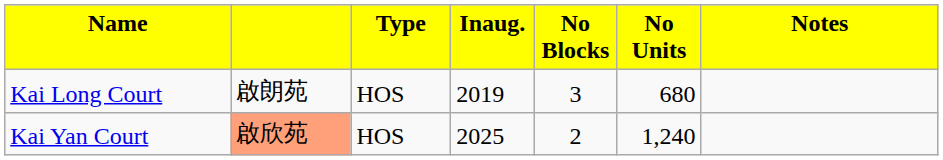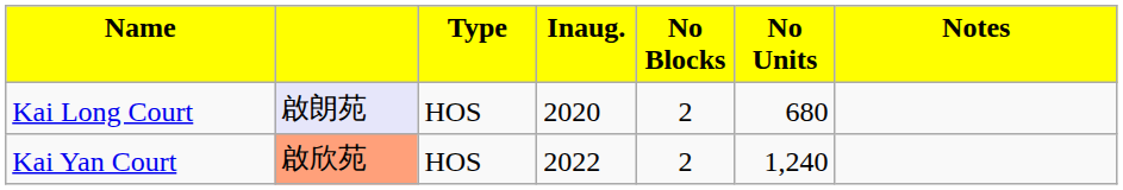 <table class="wikitable">
 <tr style="font-weight:bold;background-color:yellow" align="center">
 <td width="143.25" Height="12.75" valign="top">Name</td>
 <td width="72.75" valign="top"></td>
 <td width="59.25" valign="top">Type</td>
 <td width="48" valign="top">Inaug.</td>
 <td width="48" valign="top">No Blocks</td>
 <td width="48.75" valign="top">No Units</td>
 <td width="150.75" valign="top">Notes</td>
 </tr>
 <tr valign="bottom">
 <td Height="12.75"><a href='#'>Kai Long Court</a></td>
-<td>啟朗苑</td>
+<td style="background: lavender;">啟朗苑</td>
 <td>HOS</td>
-<td>2019</td>
-<td align="center">3</td>
+<td>2020</td>
+<td align="center">2</td>
 <td align="right">680</td>
 <td></td>
 </tr>
 <tr valign="bottom">
 <td Height="12.75"><a href='#'>Kai Yan Court</a></td>
 <td style="background: lightsalmon;">啟欣苑</td>
 <td>HOS</td>
-<td>2025</td>
+<td>2022</td>
 <td align="center">2</td>
 <td align="right">1,240</td>
 <td></td>
 </tr>
 </table>
